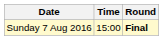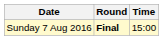 <table class="wikitable">
 <tr>
 <th>Date</th>
+<th>Round</th>
 <th>Time</th>
-<th>Round</th>
 </tr>
 <tr>
 <td style=background:lemonchiffon>Sunday 7 Aug 2016</td>
+<td style=background:lemonchiffon><strong>Final</strong></td>
 <td style=background:lemonchiffon>15:00</td>
-<td style=background:lemonchiffon><strong>Final</strong></td>
 </tr>
 </table>
